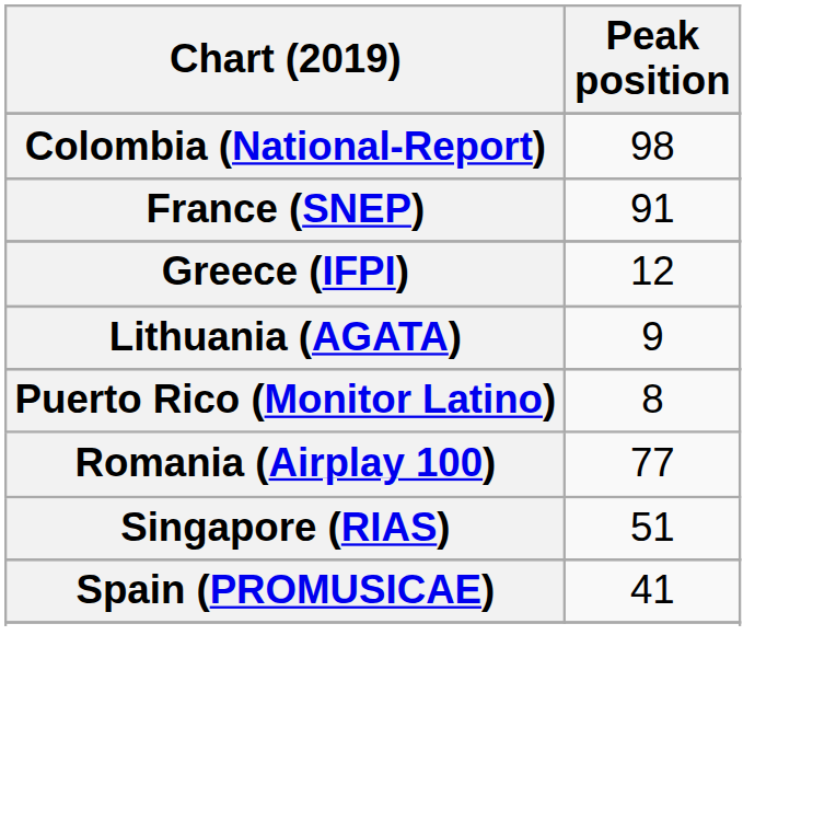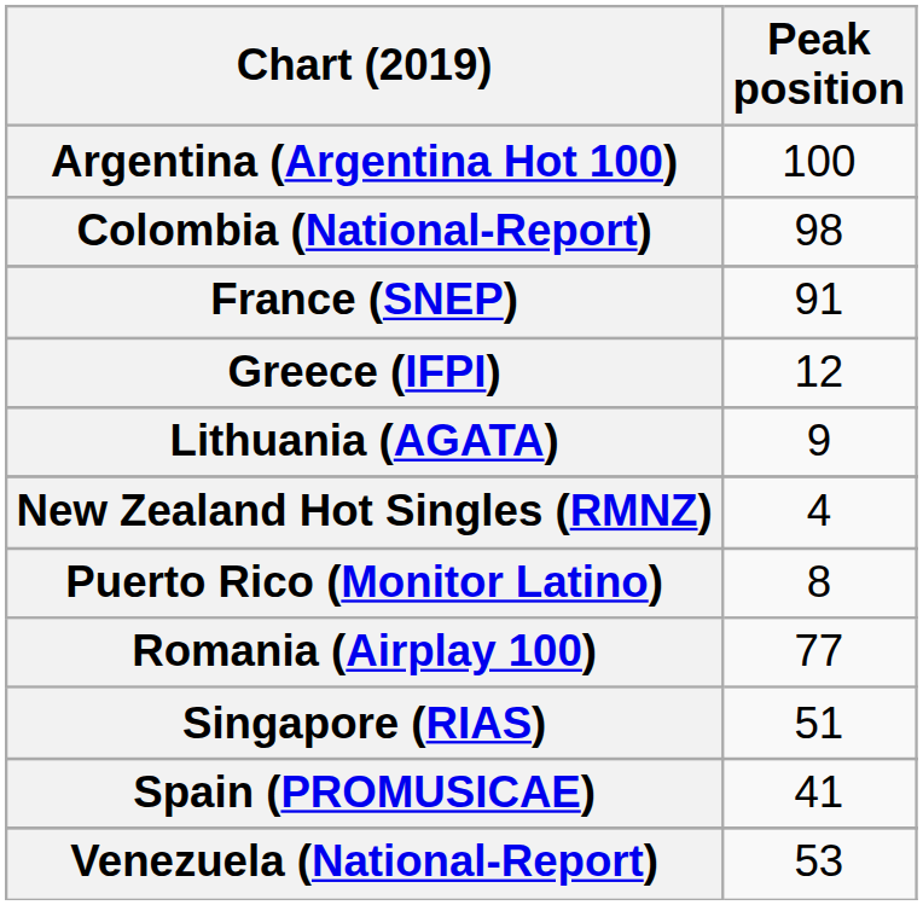 <table class="wikitable sortable plainrowheaders" style="text-align:center">
 <tr>
 <th scope="col">Chart (2019)</th>
 <th scope="col">Peak<br> position</th>
+</tr>
+<tr>
+<th scope="row">Argentina (<a href='#'>Argentina Hot 100</a>)</th>
+<td>100</td>
 </tr>
 <tr>
 </tr>
 <tr>
 </tr>
 <tr>
 </tr>
 <tr>
 </tr>
 <tr>
 </tr>
 <tr>
 <th scope="row">Colombia (<a href='#'>National-Report</a>)</th>
 <td>98</td>
 </tr>
 <tr>
 </tr>
 <tr>
 <th scope="row">France (<a href='#'>SNEP</a>)</th>
 <td>91</td>
 </tr>
 <tr>
 </tr>
 <tr>
 <th scope="row">Greece (<a href='#'>IFPI</a>)</th>
 <td>12</td>
 </tr>
 <tr>
 </tr>
 <tr>
 </tr>
 <tr>
 </tr>
 <tr>
 </tr>
 <tr>
 <th scope="row">Lithuania (<a href='#'>AGATA</a>)</th>
 <td>9</td>
 </tr>
 <tr>
 </tr>
 <tr>
+<th scope="row">New Zealand Hot Singles (<a href='#'>RMNZ</a>)</th>
+<td>4</td>
+</tr>
+<tr>
 </tr>
 <tr>
 <th scope="row">Puerto Rico (<a href='#'>Monitor Latino</a>)</th>
 <td>8</td>
 </tr>
 <tr>
 <th scope="row">Romania (<a href='#'>Airplay 100</a>)</th>
 <td>77</td>
 </tr>
 <tr>
 <th scope="row">Singapore (<a href='#'>RIAS</a>)</th>
 <td>51</td>
 </tr>
 <tr>
 </tr>
 <tr>
 </tr>
 <tr>
 <th scope="row">Spain (<a href='#'>PROMUSICAE</a>)</th>
 <td>41</td>
 </tr>
 <tr>
 </tr>
 <tr>
 </tr>
 <tr>
 </tr>
 <tr>
 </tr>
 <tr>
 </tr>
 <tr>
 </tr>
+<tr>
+<th scope="row">Venezuela (<a href='#'>National-Report</a>)</th>
+<td>53</td>
+</tr>
 </table>
